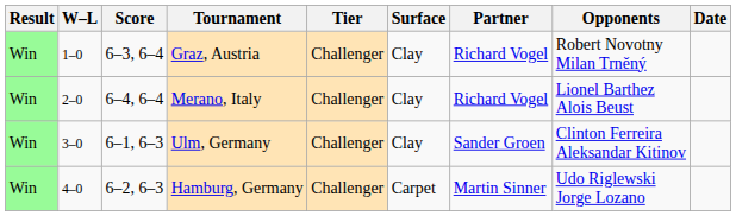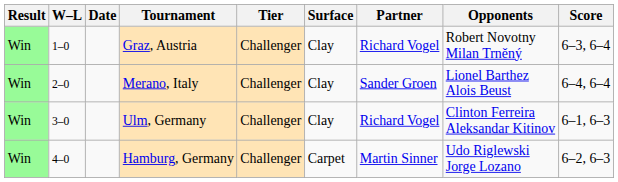 <table class="sortable wikitable">
 <tr>
 <th>Result</th>
 <th class="unsortable">W–L</th>
-<th class="unsortable">Score</th>
+<th>Date</th>
 <th>Tournament</th>
 <th>Tier</th>
 <th>Surface</th>
 <th>Partner</th>
 <th>Opponents</th>
-<th>Date</th>
+<th class="unsortable">Score</th>
 </tr>
 <tr>
 <td style="background:#98fb98;">Win</td>
 <td><small>1–0</small></td>
-<td>6–3, 6–4</td>
+<td></td>
 <td style="background:moccasin;"><a href='#'>Graz</a>, Austria</td>
 <td style="background:moccasin;">Challenger</td>
 <td>Clay</td>
 <td> <a href='#'>Richard Vogel</a></td>
 <td> Robert Novotny <br>  <a href='#'>Milan Trněný</a></td>
-<td></td>
+<td>6–3, 6–4</td>
 </tr>
 <tr>
 <td style="background:#98fb98;">Win</td>
 <td><small>2–0</small></td>
-<td>6–4, 6–4</td>
+<td></td>
 <td style="background:moccasin;"><a href='#'>Merano</a>, Italy</td>
 <td style="background:moccasin;">Challenger</td>
 <td>Clay</td>
-<td> <a href='#'>Richard Vogel</a></td>
+<td> <a href='#'>Sander Groen</a></td>
 <td> <a href='#'>Lionel Barthez</a> <br>  <a href='#'>Alois Beust</a></td>
-<td></td>
+<td>6–4, 6–4</td>
 </tr>
 <tr>
 <td style="background:#98fb98;">Win</td>
 <td><small>3–0</small></td>
-<td>6–1, 6–3</td>
+<td></td>
 <td style="background:moccasin;"><a href='#'>Ulm</a>, Germany</td>
 <td style="background:moccasin;">Challenger</td>
 <td>Clay</td>
-<td> <a href='#'>Sander Groen</a></td>
+<td> <a href='#'>Richard Vogel</a></td>
 <td> <a href='#'>Clinton Ferreira</a> <br>  <a href='#'>Aleksandar Kitinov</a></td>
-<td></td>
+<td>6–1, 6–3</td>
 </tr>
 <tr>
 <td style="background:#98fb98;">Win</td>
 <td><small>4–0</small></td>
-<td>6–2, 6–3</td>
+<td></td>
 <td style="background:moccasin;"><a href='#'>Hamburg</a>, Germany</td>
 <td style="background:moccasin;">Challenger</td>
 <td>Carpet</td>
 <td> <a href='#'>Martin Sinner</a></td>
 <td> <a href='#'>Udo Riglewski</a> <br>  <a href='#'>Jorge Lozano</a></td>
-<td></td>
+<td>6–2, 6–3</td>
 </tr>
 </table>
